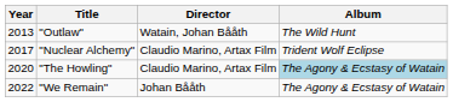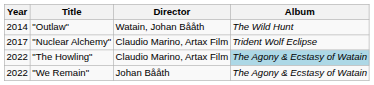 <table class="wikitable" border="1">
 <tr>
 <th>Year</th>
 <th>Title</th>
 <th>Director</th>
 <th>Album</th>
 </tr>
 <tr>
-<td>2013</td>
+<td>2014</td>
 <td>"Outlaw"</td>
 <td>Watain, Johan Bååth</td>
 <td><em>The Wild Hunt</em></td>
 </tr>
 <tr>
 <td>2017</td>
 <td>"Nuclear Alchemy"</td>
 <td>Claudio Marino, Artax Film</td>
 <td><em>Trident Wolf Eclipse</em></td>
 </tr>
 <tr>
-<td>2020</td>
+<td>2022</td>
 <td>"The Howling"</td>
 <td>Claudio Marino, Artax Film</td>
 <td style="background: lightblue;"><em>The Agony & Ecstasy of Watain</em></td>
 </tr>
 <tr>
 <td>2022</td>
 <td>"We Remain"</td>
 <td>Johan Bååth</td>
 <td><em>The Agony & Ecstasy of Watain</em></td>
 </tr>
 </table>
